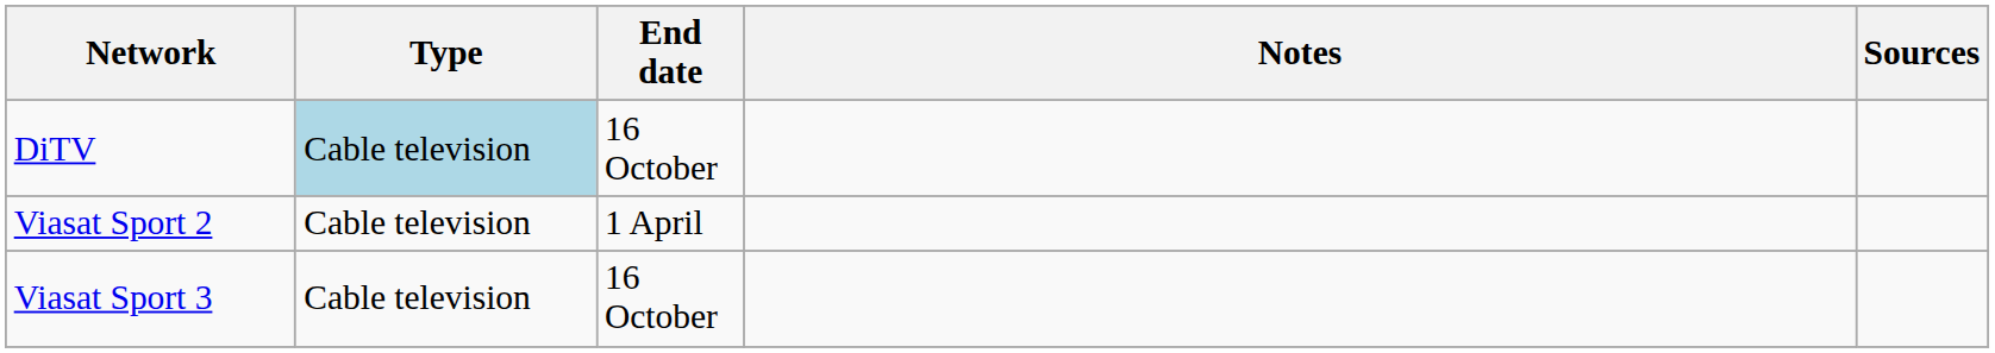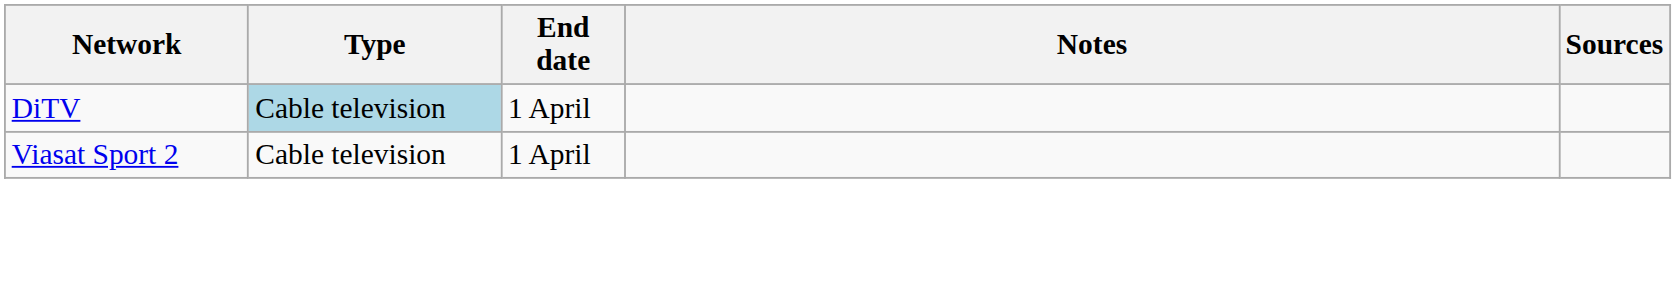 <table class="wikitable">
 <tr>
 <th style="text-align:center; width:125px">Network</th>
 <th style="text-align:center; width:130px">Type</th>
 <th style="text-align:center; width:60px">End date</th>
 <th style="text-align:center; width:500px">Notes</th>
 <th style="text-align:center; width:30px">Sources</th>
 </tr>
 <tr>
 <td><a href='#'>DiTV</a></td>
 <td style="background: lightblue;">Cable television</td>
-<td>16 October</td>
+<td>1 April</td>
 <td></td>
 <td></td>
 </tr>
 <tr>
 <td><a href='#'>Viasat Sport 2</a></td>
 <td>Cable television</td>
 <td>1 April</td>
 <td></td>
 <td></td>
 </tr>
-<tr>
-<td><a href='#'>Viasat Sport 3</a></td>
-<td>Cable television</td>
-<td>16 October</td>
-<td></td>
-<td></td>
-</tr>
 </table>
